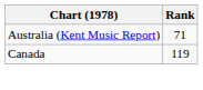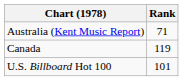 <table class="wikitable sortable">
 <tr>
 <th align="left">Chart (1978)</th>
 <th style="text-align:center;">Rank</th>
 </tr>
 <tr>
 <td>Australia (<a href='#'>Kent Music Report</a>)</td>
 <td style="text-align:center;">71</td>
 </tr>
 <tr>
 <td>Canada</td>
 <td style="text-align:center;">119</td>
 </tr>
+<tr>
+<td>U.S. <em>Billboard</em> Hot 100</td>
+<td style="text-align:center;">101</td>
+</tr>
 </table>
